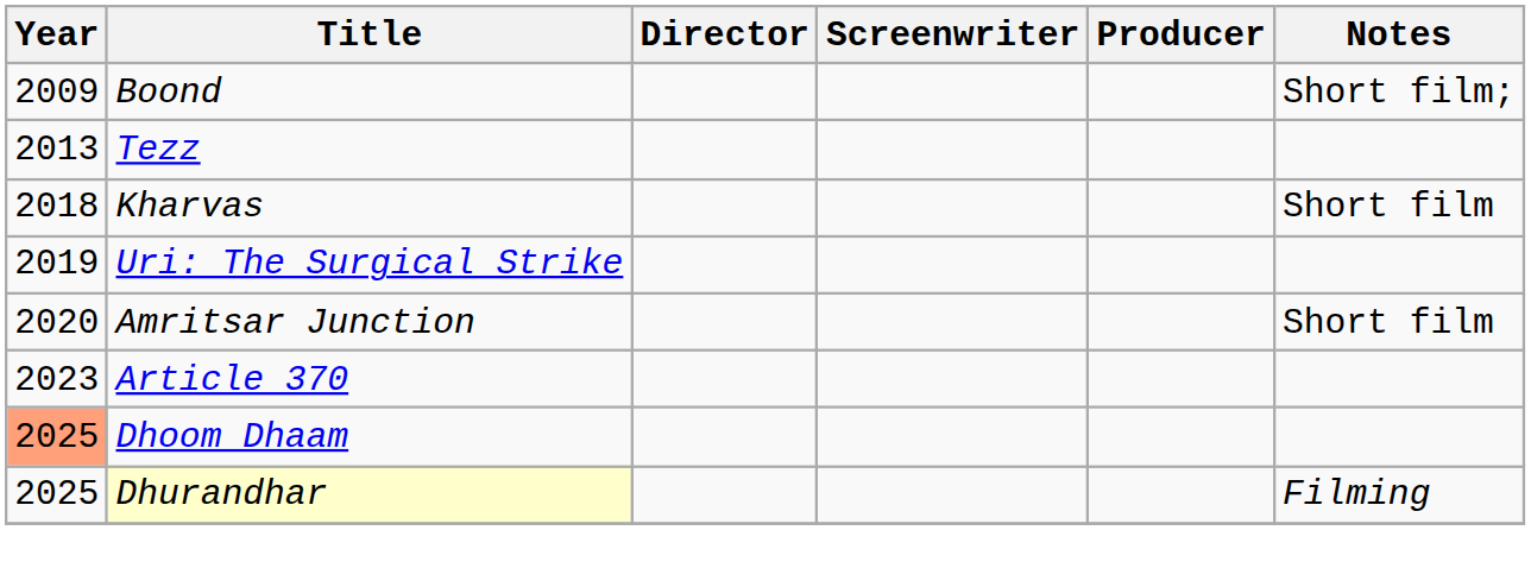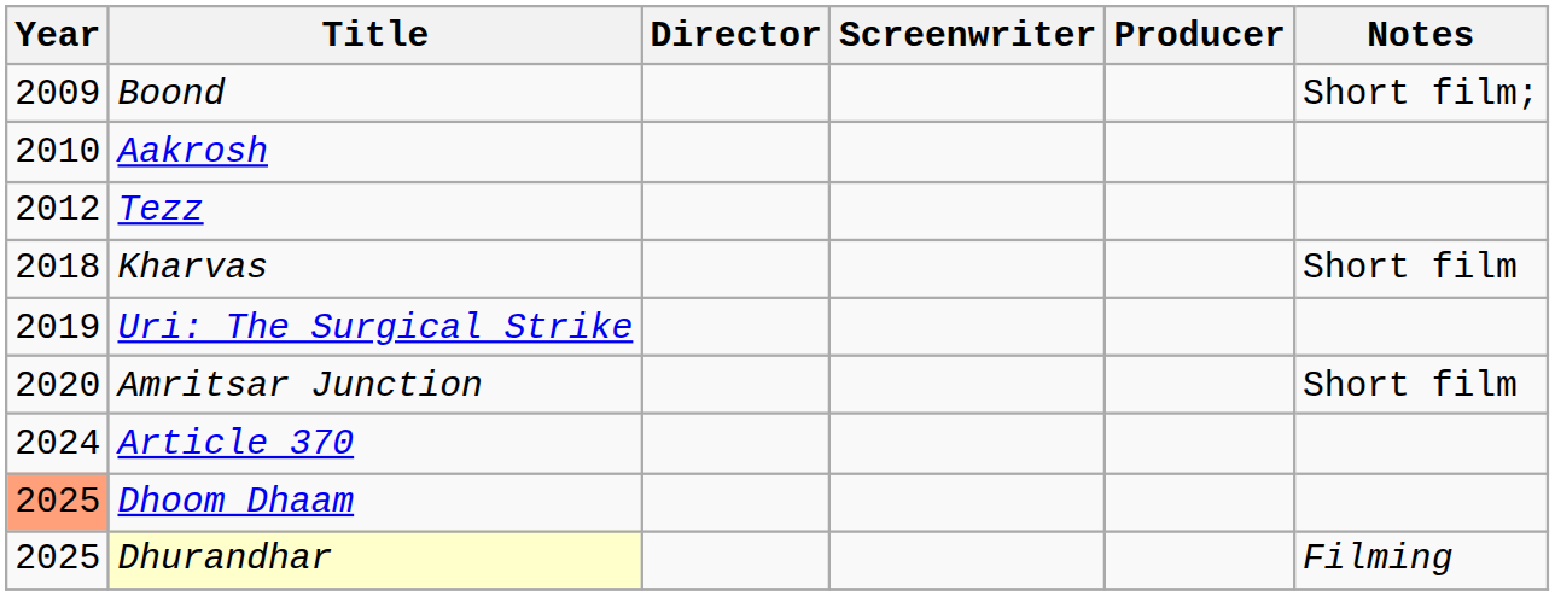 <table class="wikitable">
 <tr>
 <th>Year</th>
 <th>Title</th>
 <th>Director</th>
 <th>Screenwriter</th>
 <th>Producer</th>
 <th>Notes</th>
 </tr>
 <tr>
 <td>2009</td>
 <td><em>Boond</em></td>
 <td></td>
 <td></td>
 <td></td>
 <td>Short film; </td>
 </tr>
 <tr>
-<td>2013</td>
+<td>2010</td>
+<td><em><a href='#'>Aakrosh</a></em></td>
+<td></td>
+<td></td>
+<td></td>
+<td></td>
+</tr>
+<tr>
+<td>2012</td>
 <td><em><a href='#'>Tezz</a></em></td>
 <td></td>
 <td></td>
 <td></td>
 <td></td>
 </tr>
 <tr>
 <td>2018</td>
 <td><em>Kharvas</em></td>
 <td></td>
 <td></td>
 <td></td>
 <td>Short film</td>
 </tr>
 <tr>
 <td>2019</td>
 <td><em><a href='#'>Uri: The Surgical Strike</a></em></td>
 <td></td>
 <td></td>
 <td></td>
 <td></td>
 </tr>
 <tr>
 <td>2020</td>
 <td><em>Amritsar Junction</em></td>
 <td></td>
 <td></td>
 <td></td>
 <td>Short film</td>
 </tr>
 <tr>
-<td>2023</td>
+<td>2024</td>
 <td><em><a href='#'>Article 370</a></em></td>
 <td></td>
 <td></td>
 <td></td>
 <td></td>
 </tr>
 <tr>
 <td style="background: lightsalmon;">2025</td>
 <td><em><a href='#'>Dhoom Dhaam</a></em></td>
 <td></td>
 <td></td>
 <td></td>
 <td></td>
 </tr>
 <tr>
 <td>2025</td>
 <td style="background:#FFFFCC;"><em>Dhurandhar</em> </td>
 <td></td>
 <td></td>
 <td></td>
 <td><em>Filming</em></td>
 </tr>
 <tr>
 </tr>
 </table>
